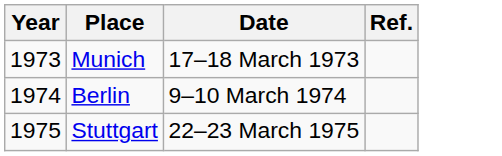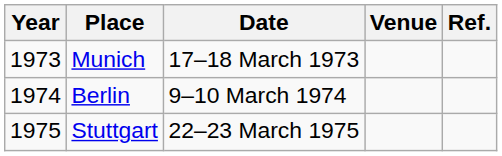 <table class="wikitable zebra mw-datatable">
 <tr>
 <th>Year</th>
 <th>Place</th>
 <th>Date</th>
+<th>Venue</th>
 <th>Ref.</th>
 </tr>
 <tr>
 <td style="text-align:center">1973</td>
 <td><a href='#'>Munich</a></td>
 <td>17–18 March 1973</td>
 <td></td>
+<td></td>
 </tr>
 <tr>
 <td style="text-align:center">1974</td>
 <td><a href='#'>Berlin</a></td>
 <td>9–10 March 1974</td>
+<td></td>
 <td></td>
 </tr>
 <tr>
 <td style="text-align:center">1975</td>
 <td><a href='#'>Stuttgart</a></td>
 <td>22–23 March 1975</td>
 <td></td>
+<td></td>
 </tr>
 </table>
